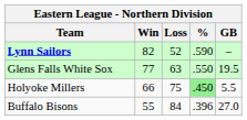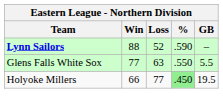 <table class="wikitable">
 <tr>
 <th colspan="5">Eastern League - Northern Division</th>
 </tr>
 <tr>
 <th width="55%">Team</th>
 <th>Win</th>
 <th>Loss</th>
 <th>%</th>
 <th>GB</th>
 </tr>
 <tr align=center bgcolor="#CCFFCC">
 <td align=left><strong><a href='#'>Lynn Sailors</a></strong></td>
-<td>82</td>
+<td>88</td>
 <td>52</td>
 <td>.590</td>
 <td>–</td>
 </tr>
 <tr align=center bgcolor="#CCFFCC">
 <td align=left>Glens Falls White Sox</td>
 <td>77</td>
 <td>63</td>
 <td>.550</td>
-<td>19.5</td>
+<td>5.5</td>
 </tr>
 <tr align=center>
 <td align=left>Holyoke Millers</td>
 <td>66</td>
-<td>75</td>
+<td>77</td>
 <td style="background: lightgreen;">.450</td>
-<td>5.5</td>
-</tr>
-<tr align=center>
-<td align=left>Buffalo Bisons</td>
-<td>55</td>
-<td>84</td>
-<td>.396</td>
-<td>27.0</td>
+<td>19.5</td>
 </tr>
 </table>
